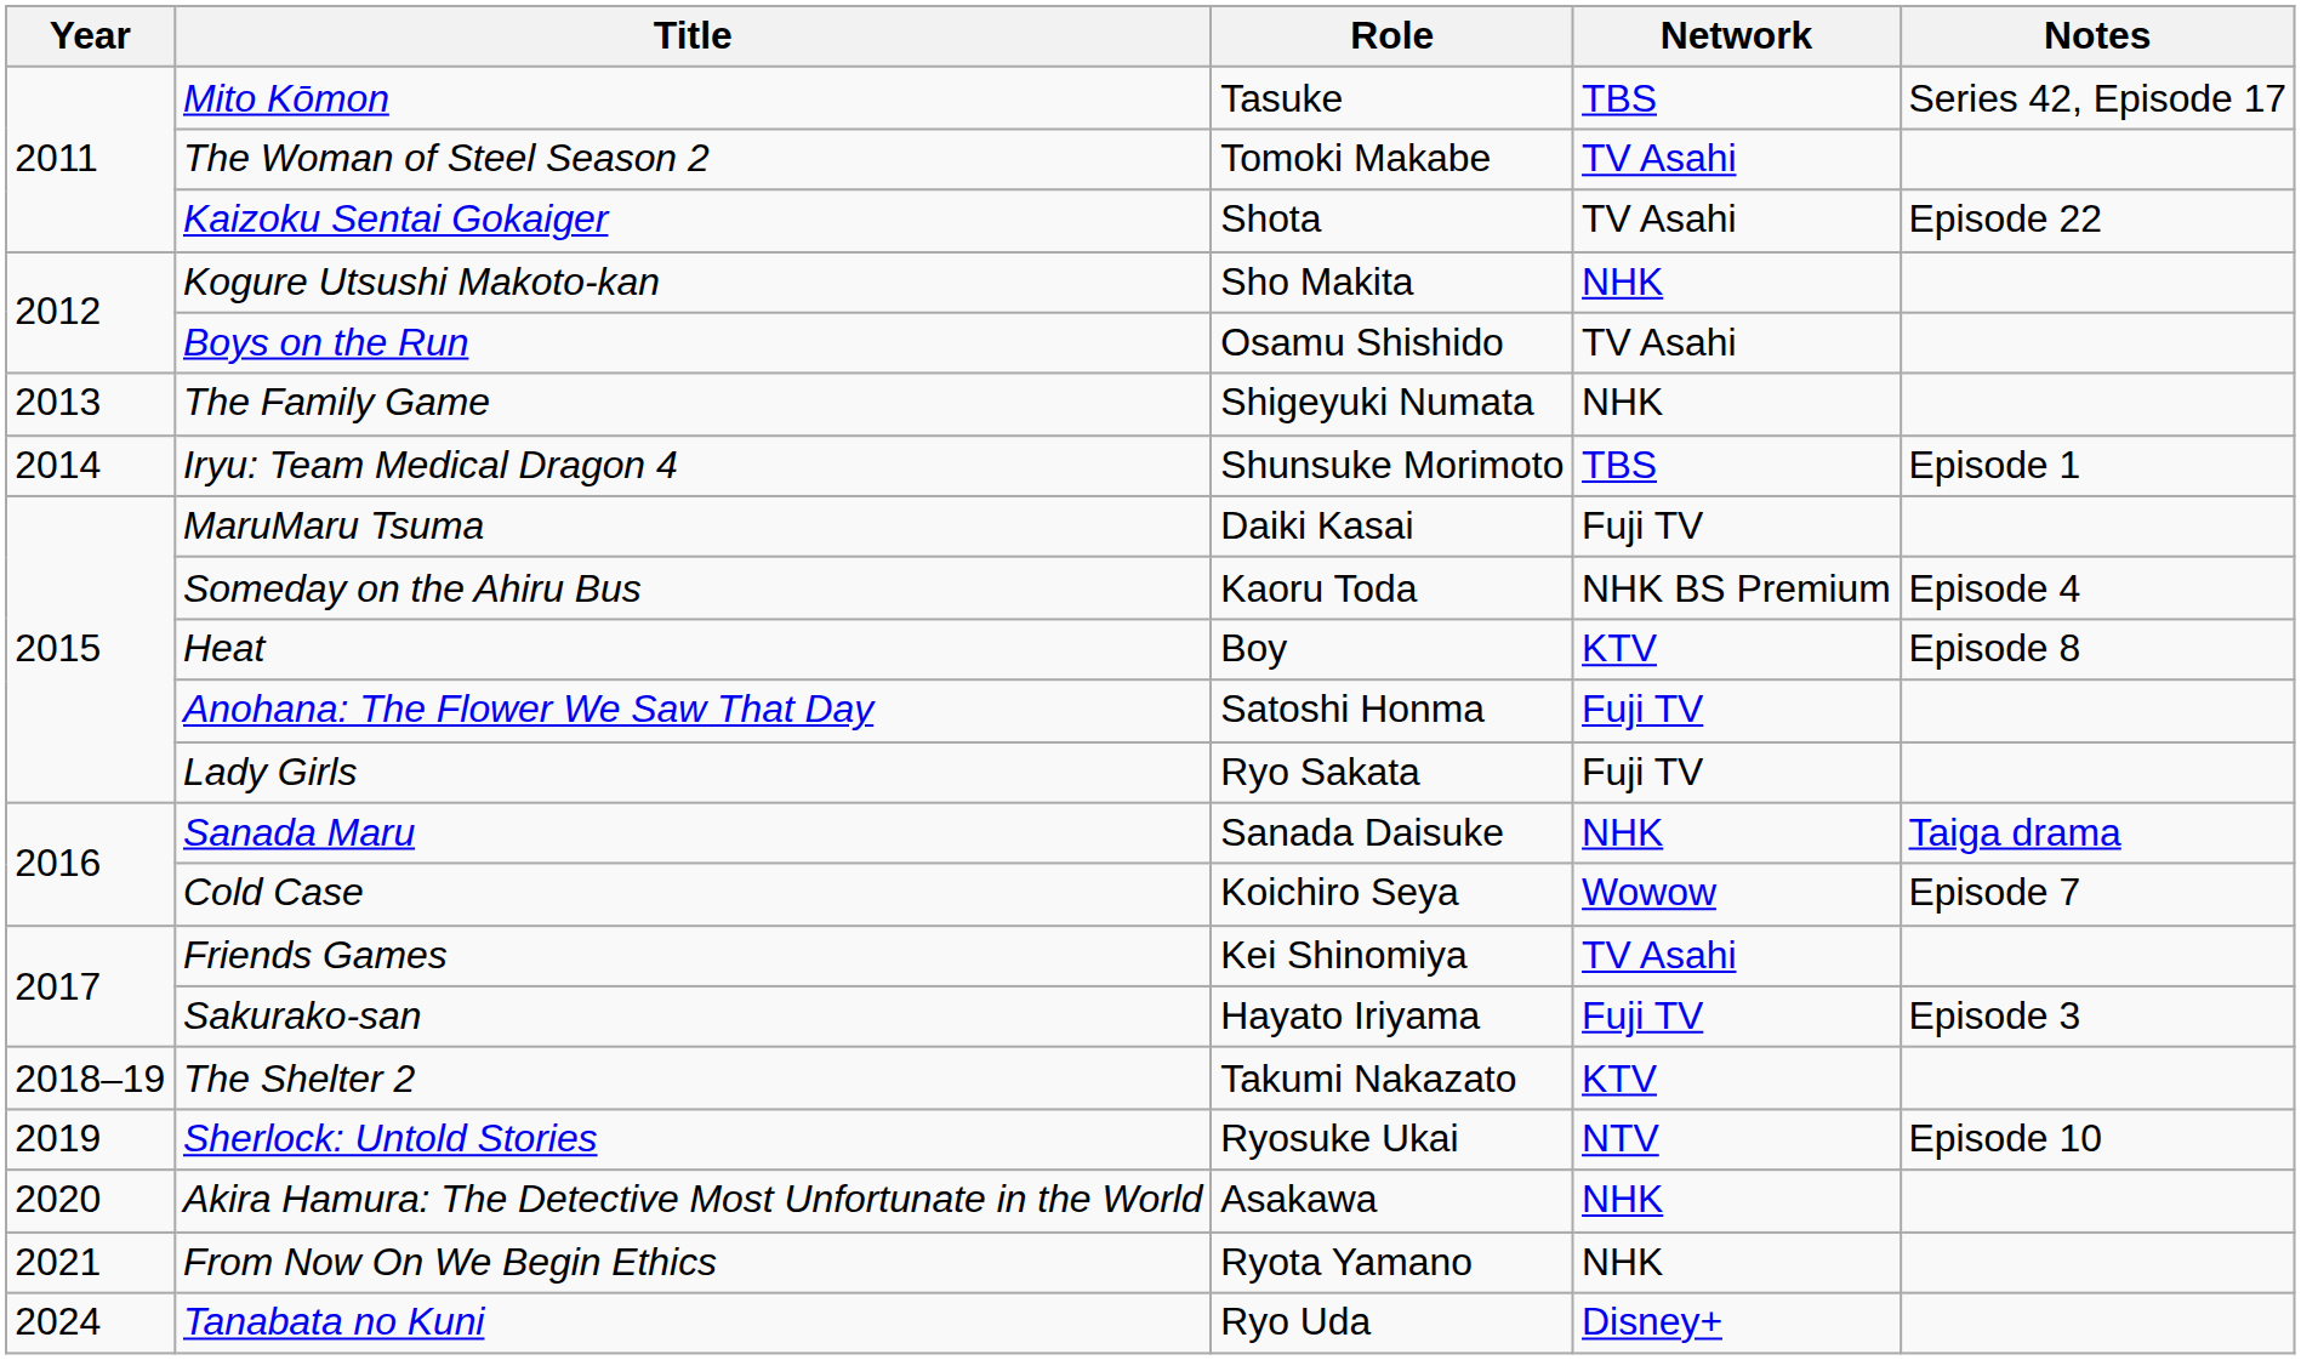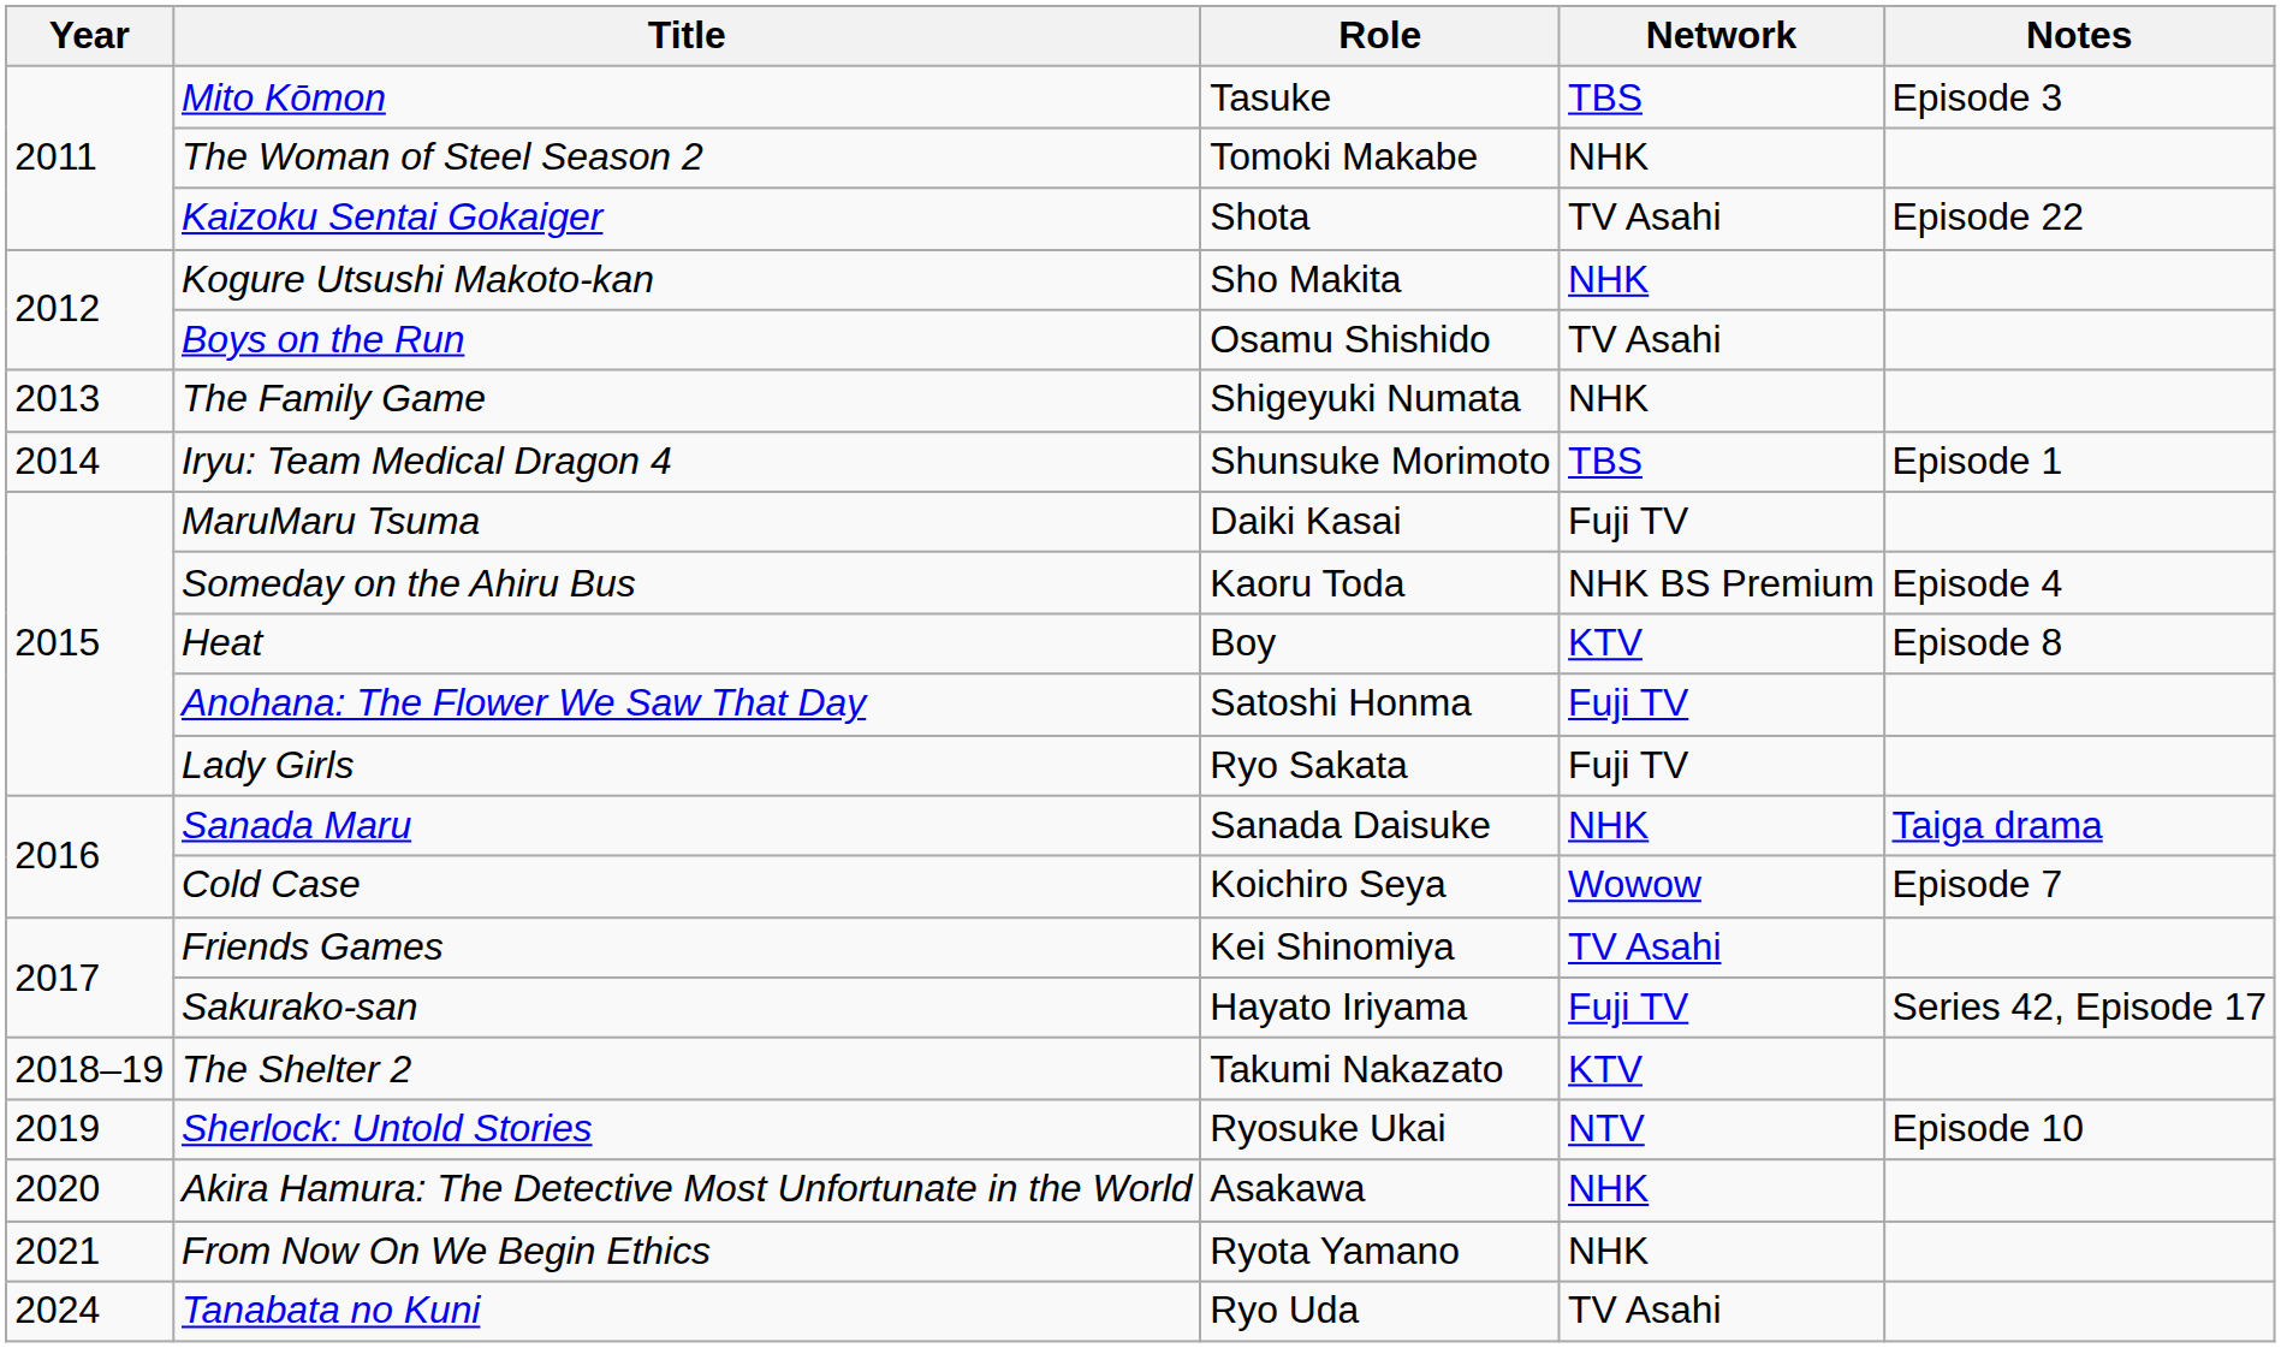 <table class="wikitable">
 <tr>
 <th>Year</th>
 <th>Title</th>
 <th>Role</th>
 <th>Network</th>
 <th>Notes</th>
 </tr>
 <tr>
 <td rowspan="3">2011</td>
 <td><em><a href='#'>Mito Kōmon</a></em></td>
 <td>Tasuke</td>
 <td><a href='#'>TBS</a></td>
-<td>Series 42, Episode 17</td>
+<td>Episode 3</td>
 </tr>
 <tr>
 <td><em>The Woman of Steel Season 2</em></td>
 <td>Tomoki Makabe</td>
-<td><a href='#'>TV Asahi</a></td>
+<td>NHK</td>
 <td></td>
 </tr>
 <tr>
 <td><em><a href='#'>Kaizoku Sentai Gokaiger</a></em></td>
 <td>Shota</td>
 <td>TV Asahi</td>
 <td>Episode 22</td>
 </tr>
 <tr>
 <td rowspan="2">2012</td>
 <td><em>Kogure Utsushi Makoto-kan</em></td>
 <td>Sho Makita</td>
 <td><a href='#'>NHK</a></td>
 <td></td>
 </tr>
 <tr>
 <td><em><a href='#'>Boys on the Run</a></em></td>
 <td>Osamu Shishido</td>
 <td>TV Asahi</td>
 <td></td>
 </tr>
 <tr>
 <td>2013</td>
 <td><em>The Family Game</em></td>
 <td>Shigeyuki Numata</td>
 <td>NHK</td>
 <td></td>
 </tr>
 <tr>
 <td>2014</td>
 <td><em>Iryu: Team Medical Dragon 4</em></td>
 <td>Shunsuke Morimoto</td>
 <td><a href='#'>TBS</a></td>
 <td>Episode 1</td>
 </tr>
 <tr>
 <td rowspan="5">2015</td>
 <td><em>MaruMaru Tsuma</em></td>
 <td>Daiki Kasai</td>
 <td>Fuji TV</td>
 <td></td>
 </tr>
 <tr>
 <td><em>Someday on the Ahiru Bus</em></td>
 <td>Kaoru Toda</td>
 <td>NHK BS Premium</td>
 <td>Episode 4</td>
 </tr>
 <tr>
 <td><em>Heat</em></td>
 <td>Boy</td>
 <td><a href='#'>KTV</a></td>
 <td>Episode 8</td>
 </tr>
 <tr>
 <td><em><a href='#'>Anohana: The Flower We Saw That Day</a></em></td>
 <td>Satoshi Honma</td>
 <td><a href='#'>Fuji TV</a></td>
 <td></td>
 </tr>
 <tr>
 <td><em>Lady Girls</em></td>
 <td>Ryo Sakata</td>
 <td>Fuji TV</td>
 <td></td>
 </tr>
 <tr>
 <td rowspan="2">2016</td>
 <td><em><a href='#'>Sanada Maru</a></em></td>
 <td>Sanada Daisuke</td>
 <td><a href='#'>NHK</a></td>
 <td><a href='#'>Taiga drama</a></td>
 </tr>
 <tr>
 <td><em>Cold Case</em></td>
 <td>Koichiro Seya</td>
 <td><a href='#'>Wowow</a></td>
 <td>Episode 7</td>
 </tr>
 <tr>
 <td rowspan="2">2017</td>
 <td><em>Friends Games</em></td>
 <td>Kei Shinomiya</td>
 <td><a href='#'>TV Asahi</a></td>
 <td></td>
 </tr>
 <tr>
 <td><em>Sakurako-san</em></td>
 <td>Hayato Iriyama</td>
 <td><a href='#'>Fuji TV</a></td>
-<td>Episode 3</td>
+<td>Series 42, Episode 17</td>
 </tr>
 <tr>
 <td>2018–19</td>
 <td><em>The Shelter 2</em></td>
 <td>Takumi Nakazato</td>
 <td><a href='#'>KTV</a></td>
 <td></td>
 </tr>
 <tr>
 <td>2019</td>
 <td><em><a href='#'>Sherlock: Untold Stories</a></em></td>
 <td>Ryosuke Ukai</td>
 <td><a href='#'>NTV</a></td>
 <td>Episode 10</td>
 </tr>
 <tr>
 <td>2020</td>
 <td><em>Akira Hamura: The Detective Most Unfortunate in the World</em></td>
 <td>Asakawa</td>
 <td><a href='#'>NHK</a></td>
 <td></td>
 </tr>
 <tr>
 <td>2021</td>
 <td><em>From Now On We Begin Ethics</em></td>
 <td>Ryota Yamano</td>
 <td>NHK</td>
 <td></td>
 </tr>
 <tr>
 <td>2024</td>
 <td><em><a href='#'>Tanabata no Kuni</a></em></td>
 <td>Ryo Uda</td>
-<td><a href='#'>Disney+</a></td>
+<td>TV Asahi</td>
 <td></td>
 </tr>
 </table>
